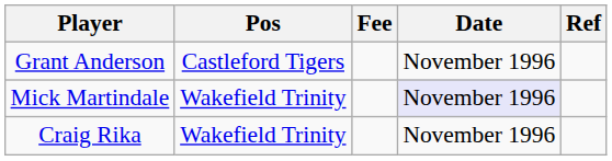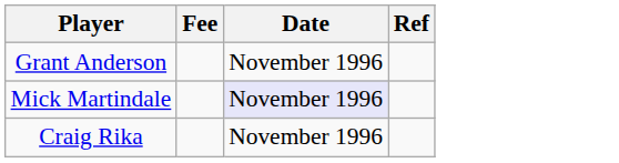 <table class="wikitable" style="text-align:center; width="70%; text-align:left">
 <tr>
 <th><strong>Player</strong></th>
-<th><strong>Pos</strong></th>
 <th><strong>Fee</strong></th>
 <th><strong>Date</strong></th>
 <th><strong>Ref</strong></th>
 </tr>
 <tr --->
 <td><a href='#'>Grant Anderson</a></td>
-<td><a href='#'>Castleford Tigers</a></td>
 <td></td>
 <td>November 1996</td>
 <td></td>
 </tr>
 <tr --->
 <td><a href='#'>Mick Martindale</a></td>
-<td><a href='#'>Wakefield Trinity</a></td>
 <td></td>
 <td style="background: lavender;">November 1996</td>
 <td></td>
 </tr>
 <tr --->
 <td><a href='#'>Craig Rika</a></td>
-<td><a href='#'>Wakefield Trinity</a></td>
 <td></td>
 <td>November 1996</td>
 <td></td>
 </tr>
 </table>
